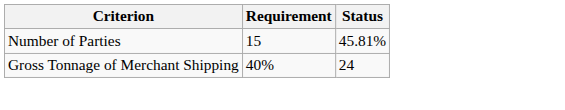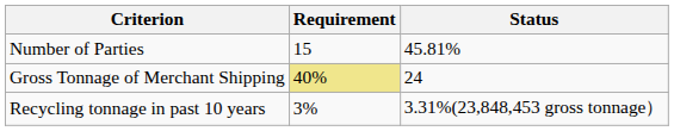 <table class="wikitable">
 <tr>
 <th>Criterion</th>
 <th>Requirement</th>
 <th>Status</th>
 </tr>
 <tr>
 <td>Number of Parties</td>
 <td>15</td>
 <td>45.81%</td>
 </tr>
 <tr>
 <td>Gross Tonnage of Merchant Shipping</td>
-<td>40%</td>
+<td style="background: khaki;">40%</td>
 <td>24</td>
 </tr>
+<tr>
+<td>Recycling tonnage in past 10 years</td>
+<td>3%</td>
+<td>3.31%(23,848,453 gross tonnage）</td>
+</tr>
 </table>
